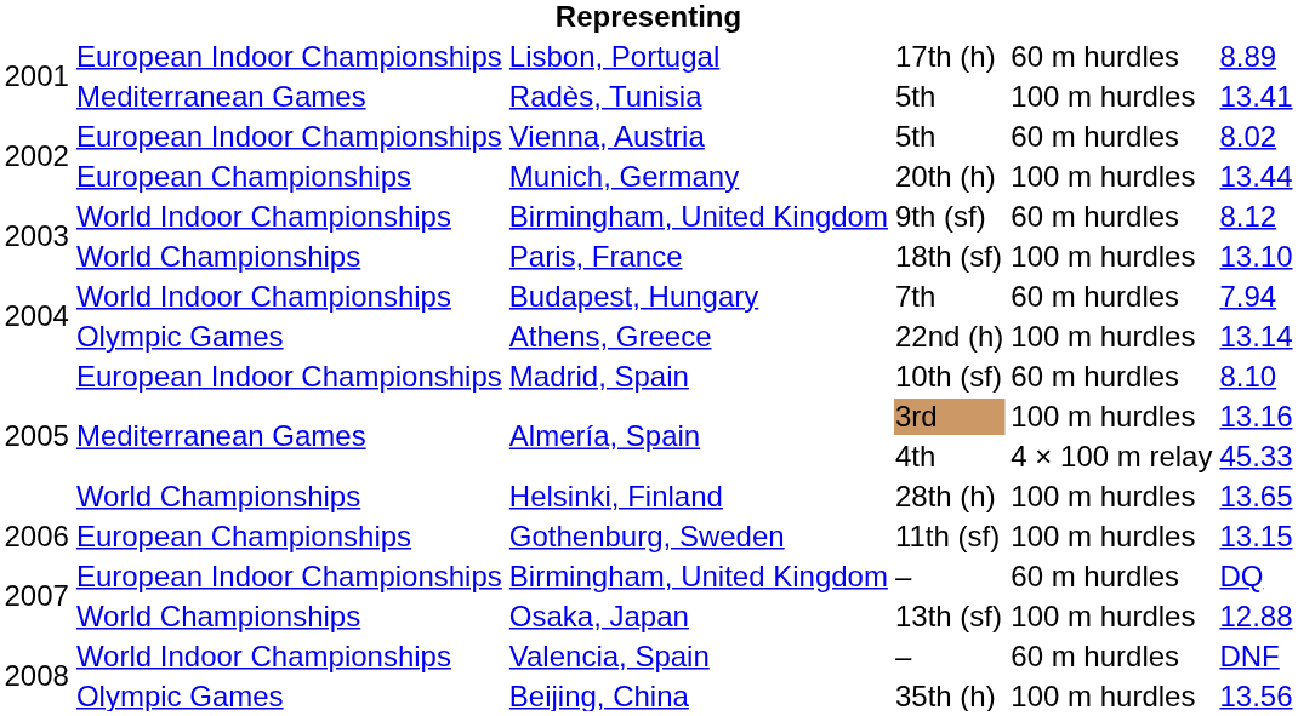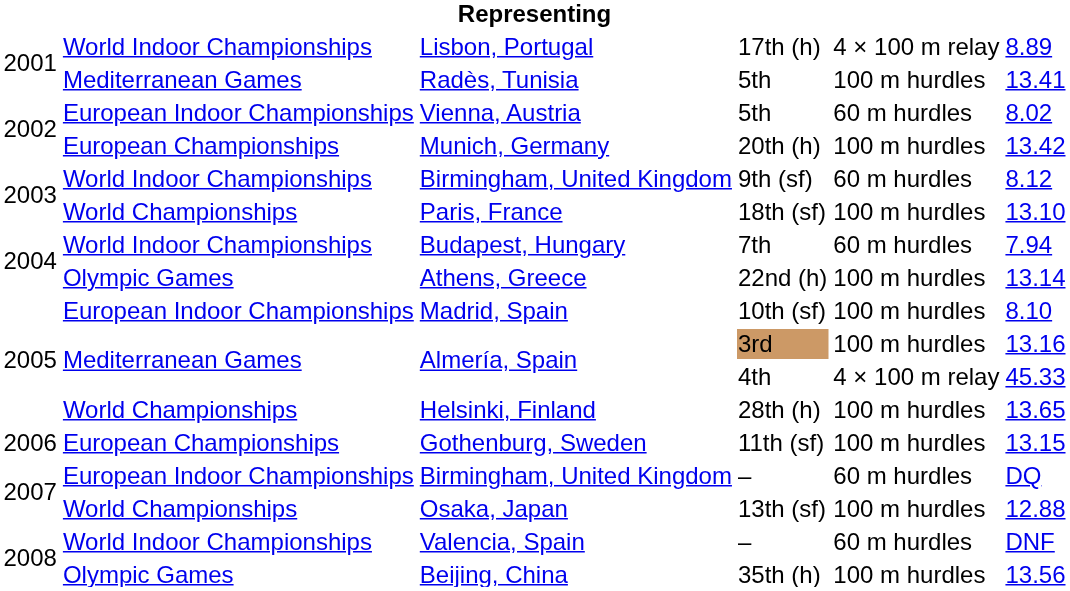 <table>
 <tr>
 <th colspan="6">Representing </th>
 </tr>
 <tr>
 <td rowspan=2>2001</td>
-<td><a href='#'>European Indoor Championships</a></td>
+<td><a href='#'>World Indoor Championships</a></td>
 <td><a href='#'>Lisbon, Portugal</a></td>
 <td>17th (h)</td>
-<td>60 m hurdles</td>
+<td>4 × 100 m relay</td>
 <td><a href='#'>8.89</a></td>
 </tr>
 <tr>
 <td><a href='#'>Mediterranean Games</a></td>
 <td><a href='#'>Radès, Tunisia</a></td>
 <td>5th</td>
 <td>100 m hurdles</td>
 <td><a href='#'>13.41</a></td>
 </tr>
 <tr>
 <td rowspan=2>2002</td>
 <td><a href='#'>European Indoor Championships</a></td>
 <td><a href='#'>Vienna, Austria</a></td>
 <td>5th</td>
 <td>60 m hurdles</td>
 <td><a href='#'>8.02</a></td>
 </tr>
 <tr>
 <td><a href='#'>European Championships</a></td>
 <td><a href='#'>Munich, Germany</a></td>
 <td>20th (h)</td>
 <td>100 m hurdles</td>
-<td><a href='#'>13.44</a></td>
+<td><a href='#'>13.42</a></td>
 </tr>
 <tr>
 <td rowspan=2>2003</td>
 <td><a href='#'>World Indoor Championships</a></td>
 <td><a href='#'>Birmingham, United Kingdom</a></td>
 <td>9th (sf)</td>
 <td>60 m hurdles</td>
 <td><a href='#'>8.12</a></td>
 </tr>
 <tr>
 <td><a href='#'>World Championships</a></td>
 <td><a href='#'>Paris, France</a></td>
 <td>18th (sf)</td>
 <td>100 m hurdles</td>
 <td><a href='#'>13.10</a></td>
 </tr>
 <tr>
 <td rowspan=2>2004</td>
 <td><a href='#'>World Indoor Championships</a></td>
 <td><a href='#'>Budapest, Hungary</a></td>
 <td>7th</td>
 <td>60 m hurdles</td>
 <td><a href='#'>7.94</a></td>
 </tr>
 <tr>
 <td><a href='#'>Olympic Games</a></td>
 <td><a href='#'>Athens, Greece</a></td>
 <td>22nd (h)</td>
 <td>100 m hurdles</td>
 <td><a href='#'>13.14</a></td>
 </tr>
 <tr>
 <td rowspan=4>2005</td>
 <td><a href='#'>European Indoor Championships</a></td>
 <td><a href='#'>Madrid, Spain</a></td>
 <td>10th (sf)</td>
-<td>60 m hurdles</td>
+<td>100 m hurdles</td>
 <td><a href='#'>8.10</a></td>
 </tr>
 <tr>
 <td rowspan=2><a href='#'>Mediterranean Games</a></td>
 <td rowspan=2><a href='#'>Almería, Spain</a></td>
 <td bgcolor=cc9966>3rd</td>
 <td>100 m hurdles</td>
 <td><a href='#'>13.16</a></td>
 </tr>
 <tr>
 <td>4th</td>
 <td>4 × 100 m relay</td>
 <td><a href='#'>45.33</a></td>
 </tr>
 <tr>
 <td><a href='#'>World Championships</a></td>
 <td><a href='#'>Helsinki, Finland</a></td>
 <td>28th (h)</td>
 <td>100 m hurdles</td>
 <td><a href='#'>13.65</a></td>
 </tr>
 <tr>
 <td>2006</td>
 <td><a href='#'>European Championships</a></td>
 <td><a href='#'>Gothenburg, Sweden</a></td>
 <td>11th (sf)</td>
 <td>100 m hurdles</td>
 <td><a href='#'>13.15</a></td>
 </tr>
 <tr>
 <td rowspan=2>2007</td>
 <td><a href='#'>European Indoor Championships</a></td>
 <td><a href='#'>Birmingham, United Kingdom</a></td>
 <td>–</td>
 <td>60 m hurdles</td>
 <td><a href='#'>DQ</a></td>
 </tr>
 <tr>
 <td><a href='#'>World Championships</a></td>
 <td><a href='#'>Osaka, Japan</a></td>
 <td>13th (sf)</td>
 <td>100 m hurdles</td>
 <td><a href='#'>12.88</a></td>
 </tr>
 <tr>
 <td rowspan=2>2008</td>
 <td><a href='#'>World Indoor Championships</a></td>
 <td><a href='#'>Valencia, Spain</a></td>
 <td>–</td>
 <td>60 m hurdles</td>
 <td><a href='#'>DNF</a></td>
 </tr>
 <tr>
 <td><a href='#'>Olympic Games</a></td>
 <td><a href='#'>Beijing, China</a></td>
 <td>35th (h)</td>
 <td>100 m hurdles</td>
 <td><a href='#'>13.56</a></td>
 </tr>
 </table>
